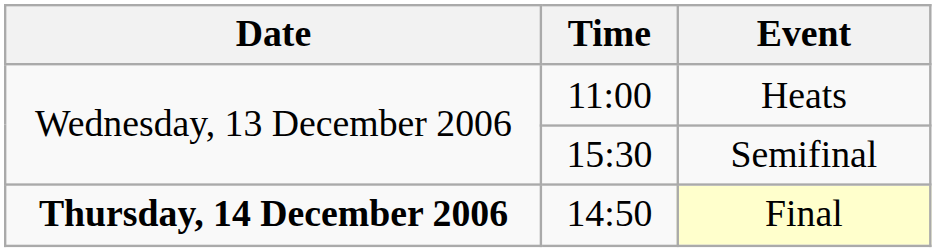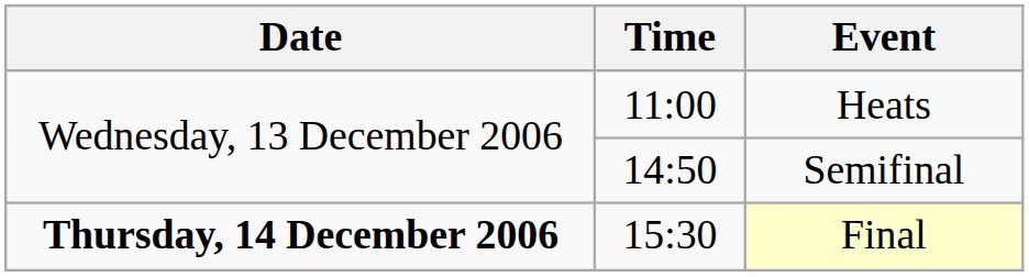 <table class = "wikitable" style="text-align:center;">
 <tr>
 <th width=220>Date</th>
 <th width=50>Time</th>
 <th width=100>Event</th>
 </tr>
 <tr>
 <td rowspan=2>Wednesday, 13 December 2006</td>
 <td>11:00</td>
 <td>Heats</td>
 </tr>
 <tr>
-<td>15:30</td>
+<td>14:50</td>
 <td>Semifinal</td>
 </tr>
 <tr>
 <td><strong>Thursday, 14 December 2006</strong></td>
-<td>14:50</td>
+<td>15:30</td>
 <td bgcolor=ffffcc>Final</td>
 </tr>
 </table>
